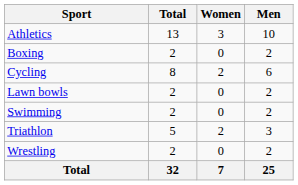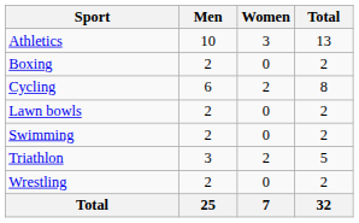 <table class="wikitable sortable" style="text-align:center;">
 <tr>
 <th width=180>Sport</th>
+<th width=55>Men</th>
+<th width=55>Women</th>
 <th width=55>Total</th>
-<th width=55>Women</th>
-<th width=55>Men</th>
 </tr>
 <tr>
 <td align=left><a href='#'>Athletics</a></td>
+<td>10</td>
+<td>3</td>
 <td>13</td>
-<td>3</td>
-<td>10</td>
 </tr>
 <tr>
 <td align=left><a href='#'>Boxing</a></td>
 <td>2</td>
 <td>0</td>
 <td>2</td>
 </tr>
 <tr>
 <td align=left><a href='#'>Cycling</a></td>
+<td>6</td>
+<td>2</td>
 <td>8</td>
-<td>2</td>
-<td>6</td>
 </tr>
 <tr>
 <td align=left><a href='#'>Lawn bowls</a></td>
 <td>2</td>
 <td>0</td>
 <td>2</td>
 </tr>
 <tr>
 <td align=left><a href='#'>Swimming</a></td>
 <td>2</td>
 <td>0</td>
 <td>2</td>
 </tr>
 <tr>
 <td align=left><a href='#'>Triathlon</a></td>
+<td>3</td>
+<td>2</td>
 <td>5</td>
-<td>2</td>
-<td>3</td>
 </tr>
 <tr>
 <td align=left><a href='#'>Wrestling</a></td>
 <td>2</td>
 <td>0</td>
 <td>2</td>
 </tr>
 <tr>
 <th>Total</th>
+<th>25</th>
+<th>7</th>
 <th>32</th>
-<th>7</th>
-<th>25</th>
 </tr>
 </table>
